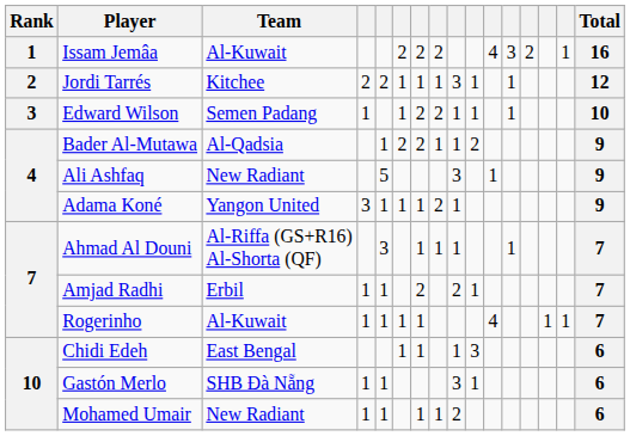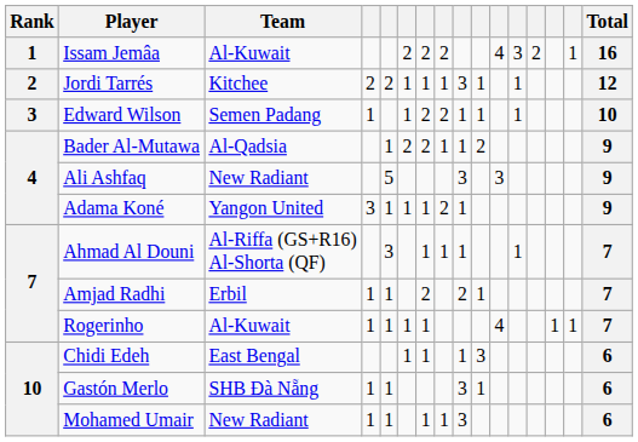 <table class="wikitable" style="text-align:center; font-size:90%">
 <tr>
 <th>Rank</th>
 <th>Player</th>
 <th>Team</th>
 <th></th>
 <th></th>
 <th></th>
 <th></th>
 <th></th>
 <th></th>
 <th></th>
 <th></th>
 <th></th>
 <th></th>
 <th></th>
 <th></th>
 <th>Total</th>
 </tr>
 <tr>
 <th>1</th>
 <td align=left> <a href='#'>Issam Jemâa</a></td>
 <td align=left> <a href='#'>Al-Kuwait</a></td>
 <td></td>
 <td></td>
 <td>2</td>
 <td>2</td>
 <td>2</td>
 <td></td>
 <td></td>
 <td>4</td>
 <td>3</td>
 <td>2</td>
 <td></td>
 <td>1</td>
 <th>16</th>
 </tr>
 <tr>
 <th>2</th>
 <td align=left> <a href='#'>Jordi Tarrés</a></td>
 <td align=left> <a href='#'>Kitchee</a></td>
 <td>2</td>
 <td>2</td>
 <td>1</td>
 <td>1</td>
 <td>1</td>
 <td>3</td>
 <td>1</td>
 <td></td>
 <td>1</td>
 <td></td>
 <td></td>
 <td></td>
 <th>12</th>
 </tr>
 <tr>
 <th>3</th>
 <td align=left> <a href='#'>Edward Wilson</a></td>
 <td align=left> <a href='#'>Semen Padang</a></td>
 <td>1</td>
 <td></td>
 <td>1</td>
 <td>2</td>
 <td>2</td>
 <td>1</td>
 <td>1</td>
 <td></td>
 <td>1</td>
 <td></td>
 <td></td>
 <td></td>
 <th>10</th>
 </tr>
 <tr>
 <th rowspan=3>4</th>
 <td align=left> <a href='#'>Bader Al-Mutawa</a></td>
 <td align=left> <a href='#'>Al-Qadsia</a></td>
 <td></td>
 <td>1</td>
 <td>2</td>
 <td>2</td>
 <td>1</td>
 <td>1</td>
 <td>2</td>
 <td></td>
 <td></td>
 <td></td>
 <td></td>
 <td></td>
 <th>9</th>
 </tr>
 <tr>
 <td align=left> <a href='#'>Ali Ashfaq</a></td>
 <td align=left> <a href='#'>New Radiant</a></td>
 <td></td>
 <td>5</td>
 <td></td>
 <td></td>
 <td></td>
 <td>3</td>
 <td></td>
-<td>1</td>
+<td>3</td>
 <td></td>
 <td></td>
 <td></td>
 <td></td>
 <th>9</th>
 </tr>
 <tr>
 <td align=left> <a href='#'>Adama Koné</a></td>
 <td align=left> <a href='#'>Yangon United</a></td>
 <td>3</td>
 <td>1</td>
 <td>1</td>
 <td>1</td>
 <td>2</td>
 <td>1</td>
 <td></td>
 <td></td>
 <td></td>
 <td></td>
 <td></td>
 <td></td>
 <th>9</th>
 </tr>
 <tr>
 <th rowspan=3>7</th>
 <td align=left> <a href='#'>Ahmad Al Douni</a></td>
 <td align=left> <a href='#'>Al-Riffa</a> (GS+R16)<br> <a href='#'>Al-Shorta</a> (QF)</td>
 <td></td>
 <td>3</td>
 <td></td>
 <td>1</td>
 <td>1</td>
 <td>1</td>
 <td></td>
 <td></td>
 <td>1</td>
 <td></td>
 <td></td>
 <td></td>
 <th>7</th>
 </tr>
 <tr>
 <td align=left> <a href='#'>Amjad Radhi</a></td>
 <td align=left> <a href='#'>Erbil</a></td>
 <td>1</td>
 <td>1</td>
 <td></td>
 <td>2</td>
 <td></td>
 <td>2</td>
 <td>1</td>
 <td></td>
 <td></td>
 <td></td>
 <td></td>
 <td></td>
 <th>7</th>
 </tr>
 <tr>
 <td align=left> <a href='#'>Rogerinho</a></td>
 <td align=left> <a href='#'>Al-Kuwait</a></td>
 <td>1</td>
 <td>1</td>
 <td>1</td>
 <td>1</td>
 <td></td>
 <td></td>
 <td></td>
 <td>4</td>
 <td></td>
 <td></td>
 <td>1</td>
 <td>1</td>
 <th>7</th>
 </tr>
 <tr>
 <th rowspan=3>10</th>
 <td align=left> <a href='#'>Chidi Edeh</a></td>
 <td align=left> <a href='#'>East Bengal</a></td>
 <td></td>
 <td></td>
 <td>1</td>
 <td>1</td>
 <td></td>
 <td>1</td>
 <td>3</td>
 <td></td>
 <td></td>
 <td></td>
 <td></td>
 <td></td>
 <th>6</th>
 </tr>
 <tr>
 <td align=left> <a href='#'>Gastón Merlo</a></td>
 <td align=left> <a href='#'>SHB Đà Nẵng</a></td>
 <td>1</td>
 <td>1</td>
 <td></td>
 <td></td>
 <td></td>
 <td>3</td>
 <td>1</td>
 <td></td>
 <td></td>
 <td></td>
 <td></td>
 <td></td>
 <th>6</th>
 </tr>
 <tr>
 <td align=left> <a href='#'>Mohamed Umair</a></td>
 <td align=left> <a href='#'>New Radiant</a></td>
 <td>1</td>
 <td>1</td>
 <td></td>
 <td>1</td>
 <td>1</td>
-<td>2</td>
+<td>3</td>
 <td></td>
 <td></td>
 <td></td>
 <td></td>
 <td></td>
 <td></td>
 <th>6</th>
 </tr>
 </table>
